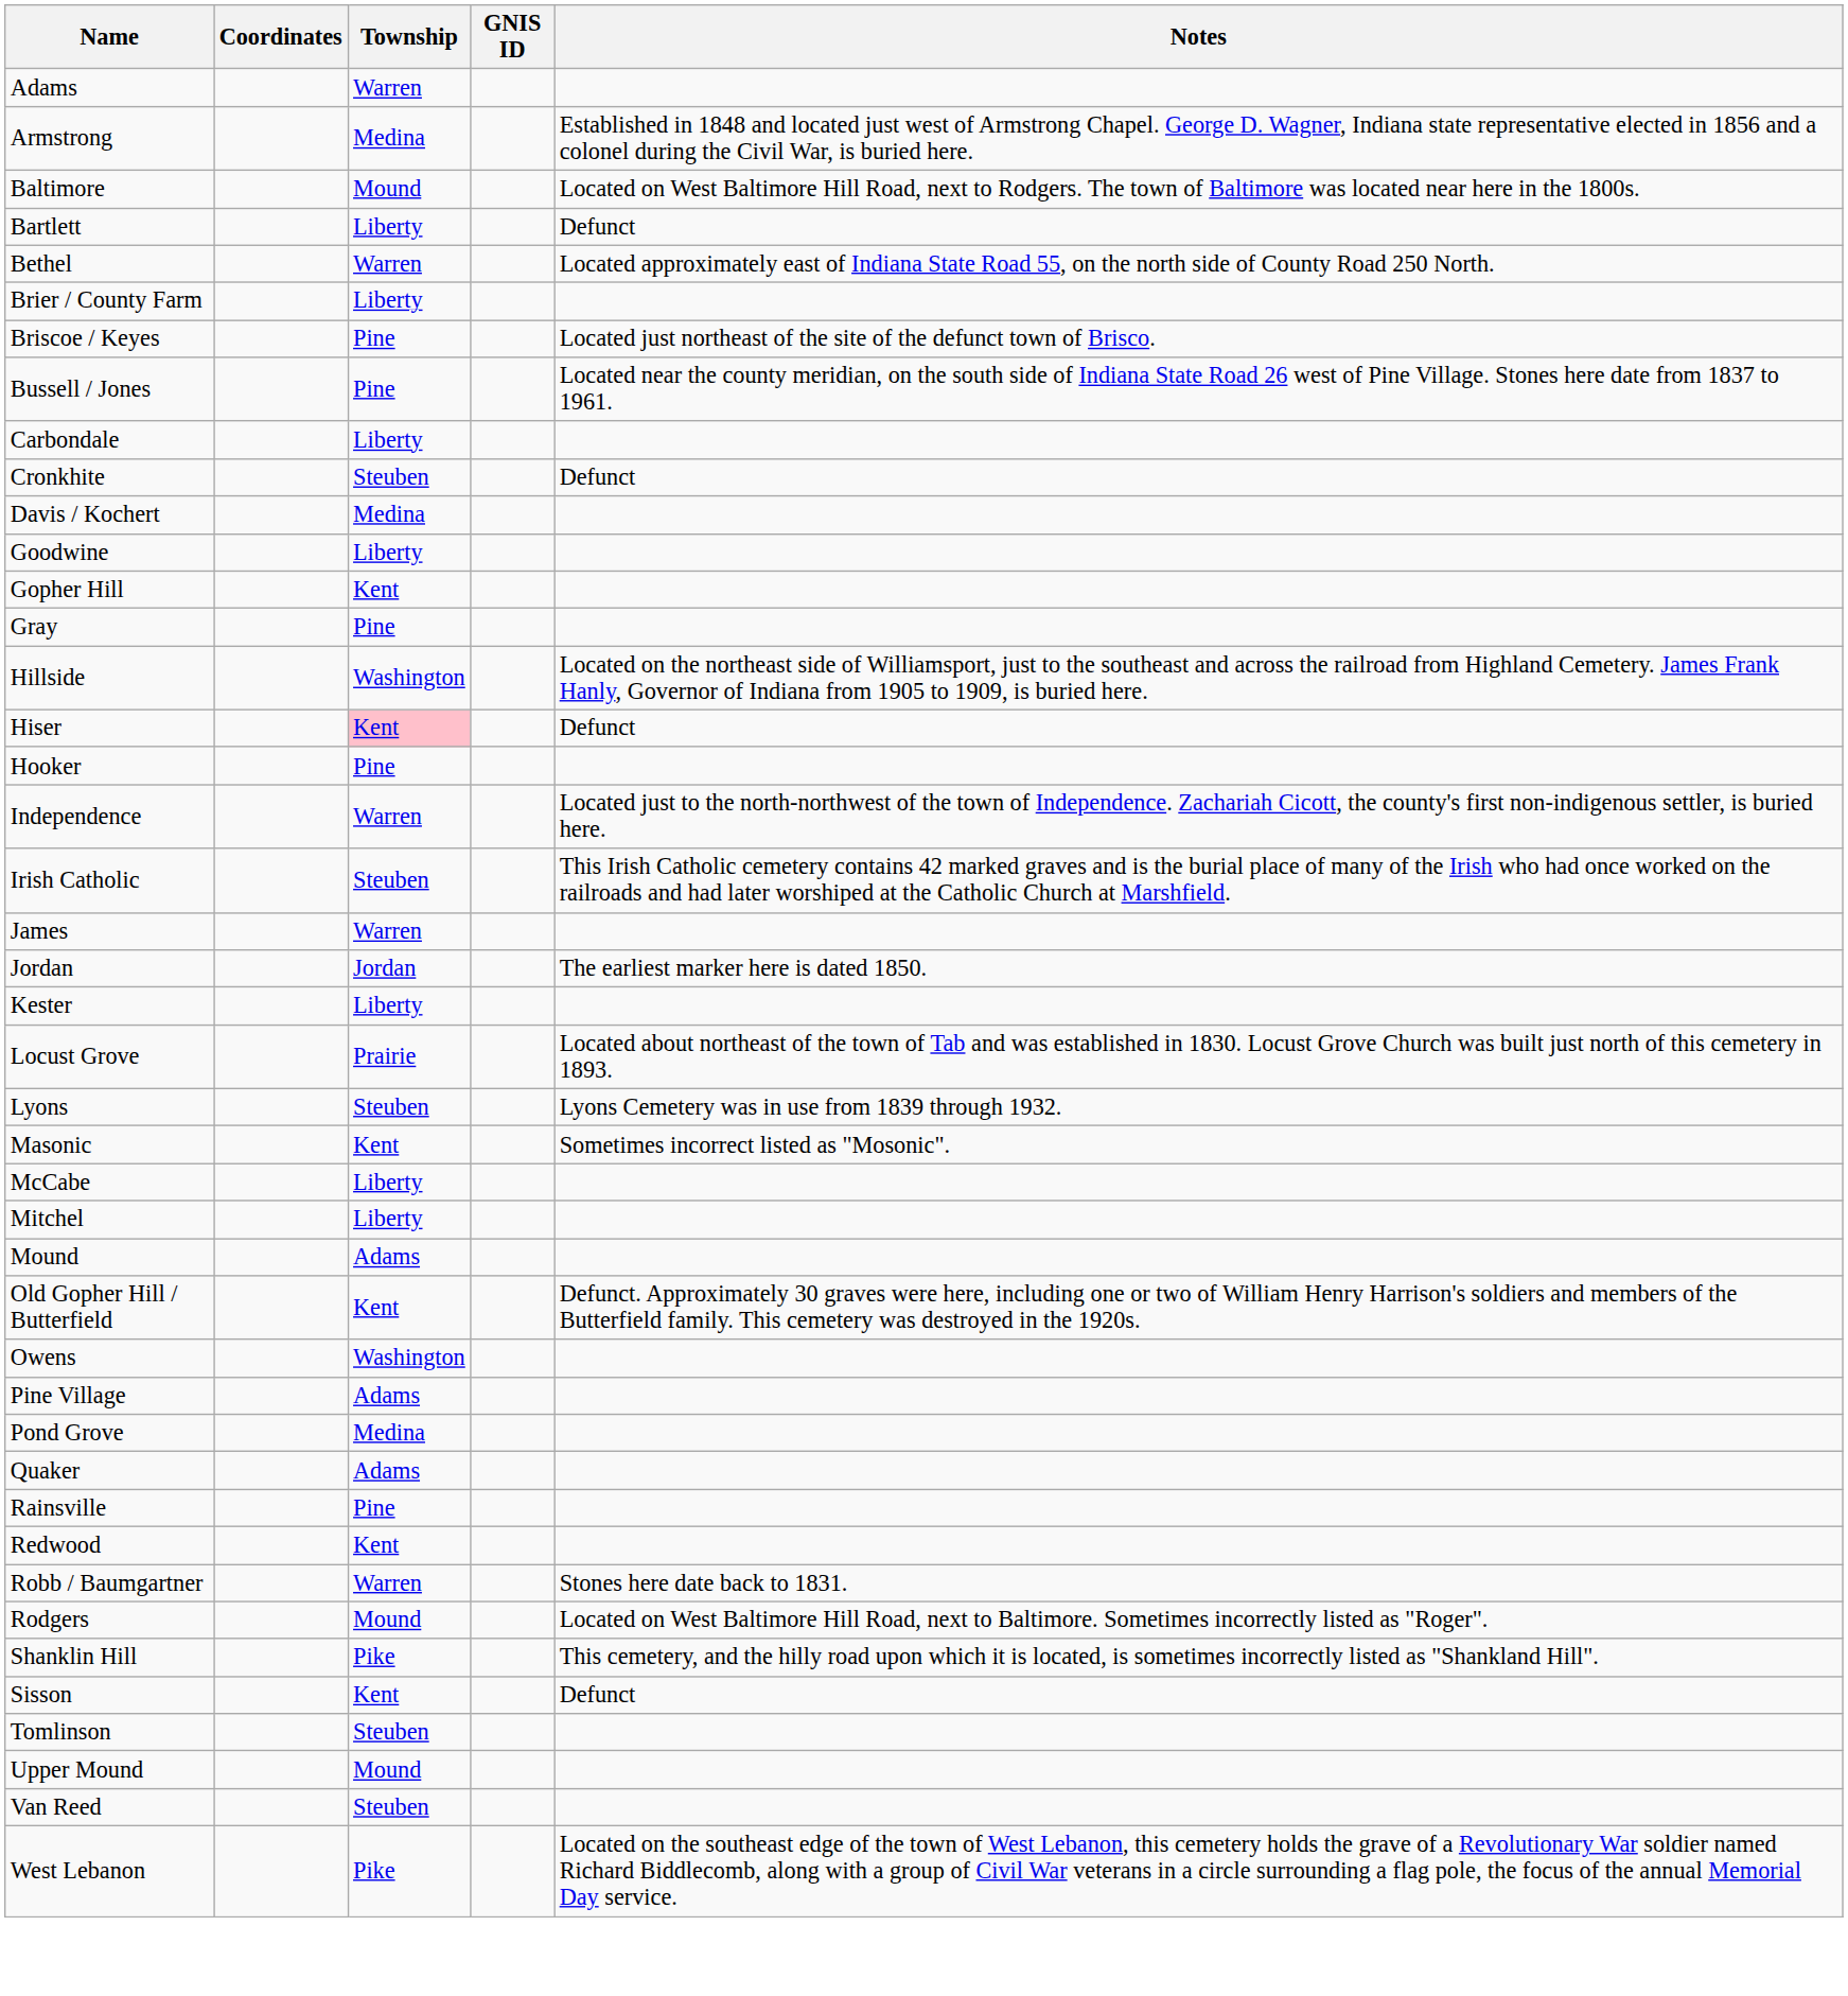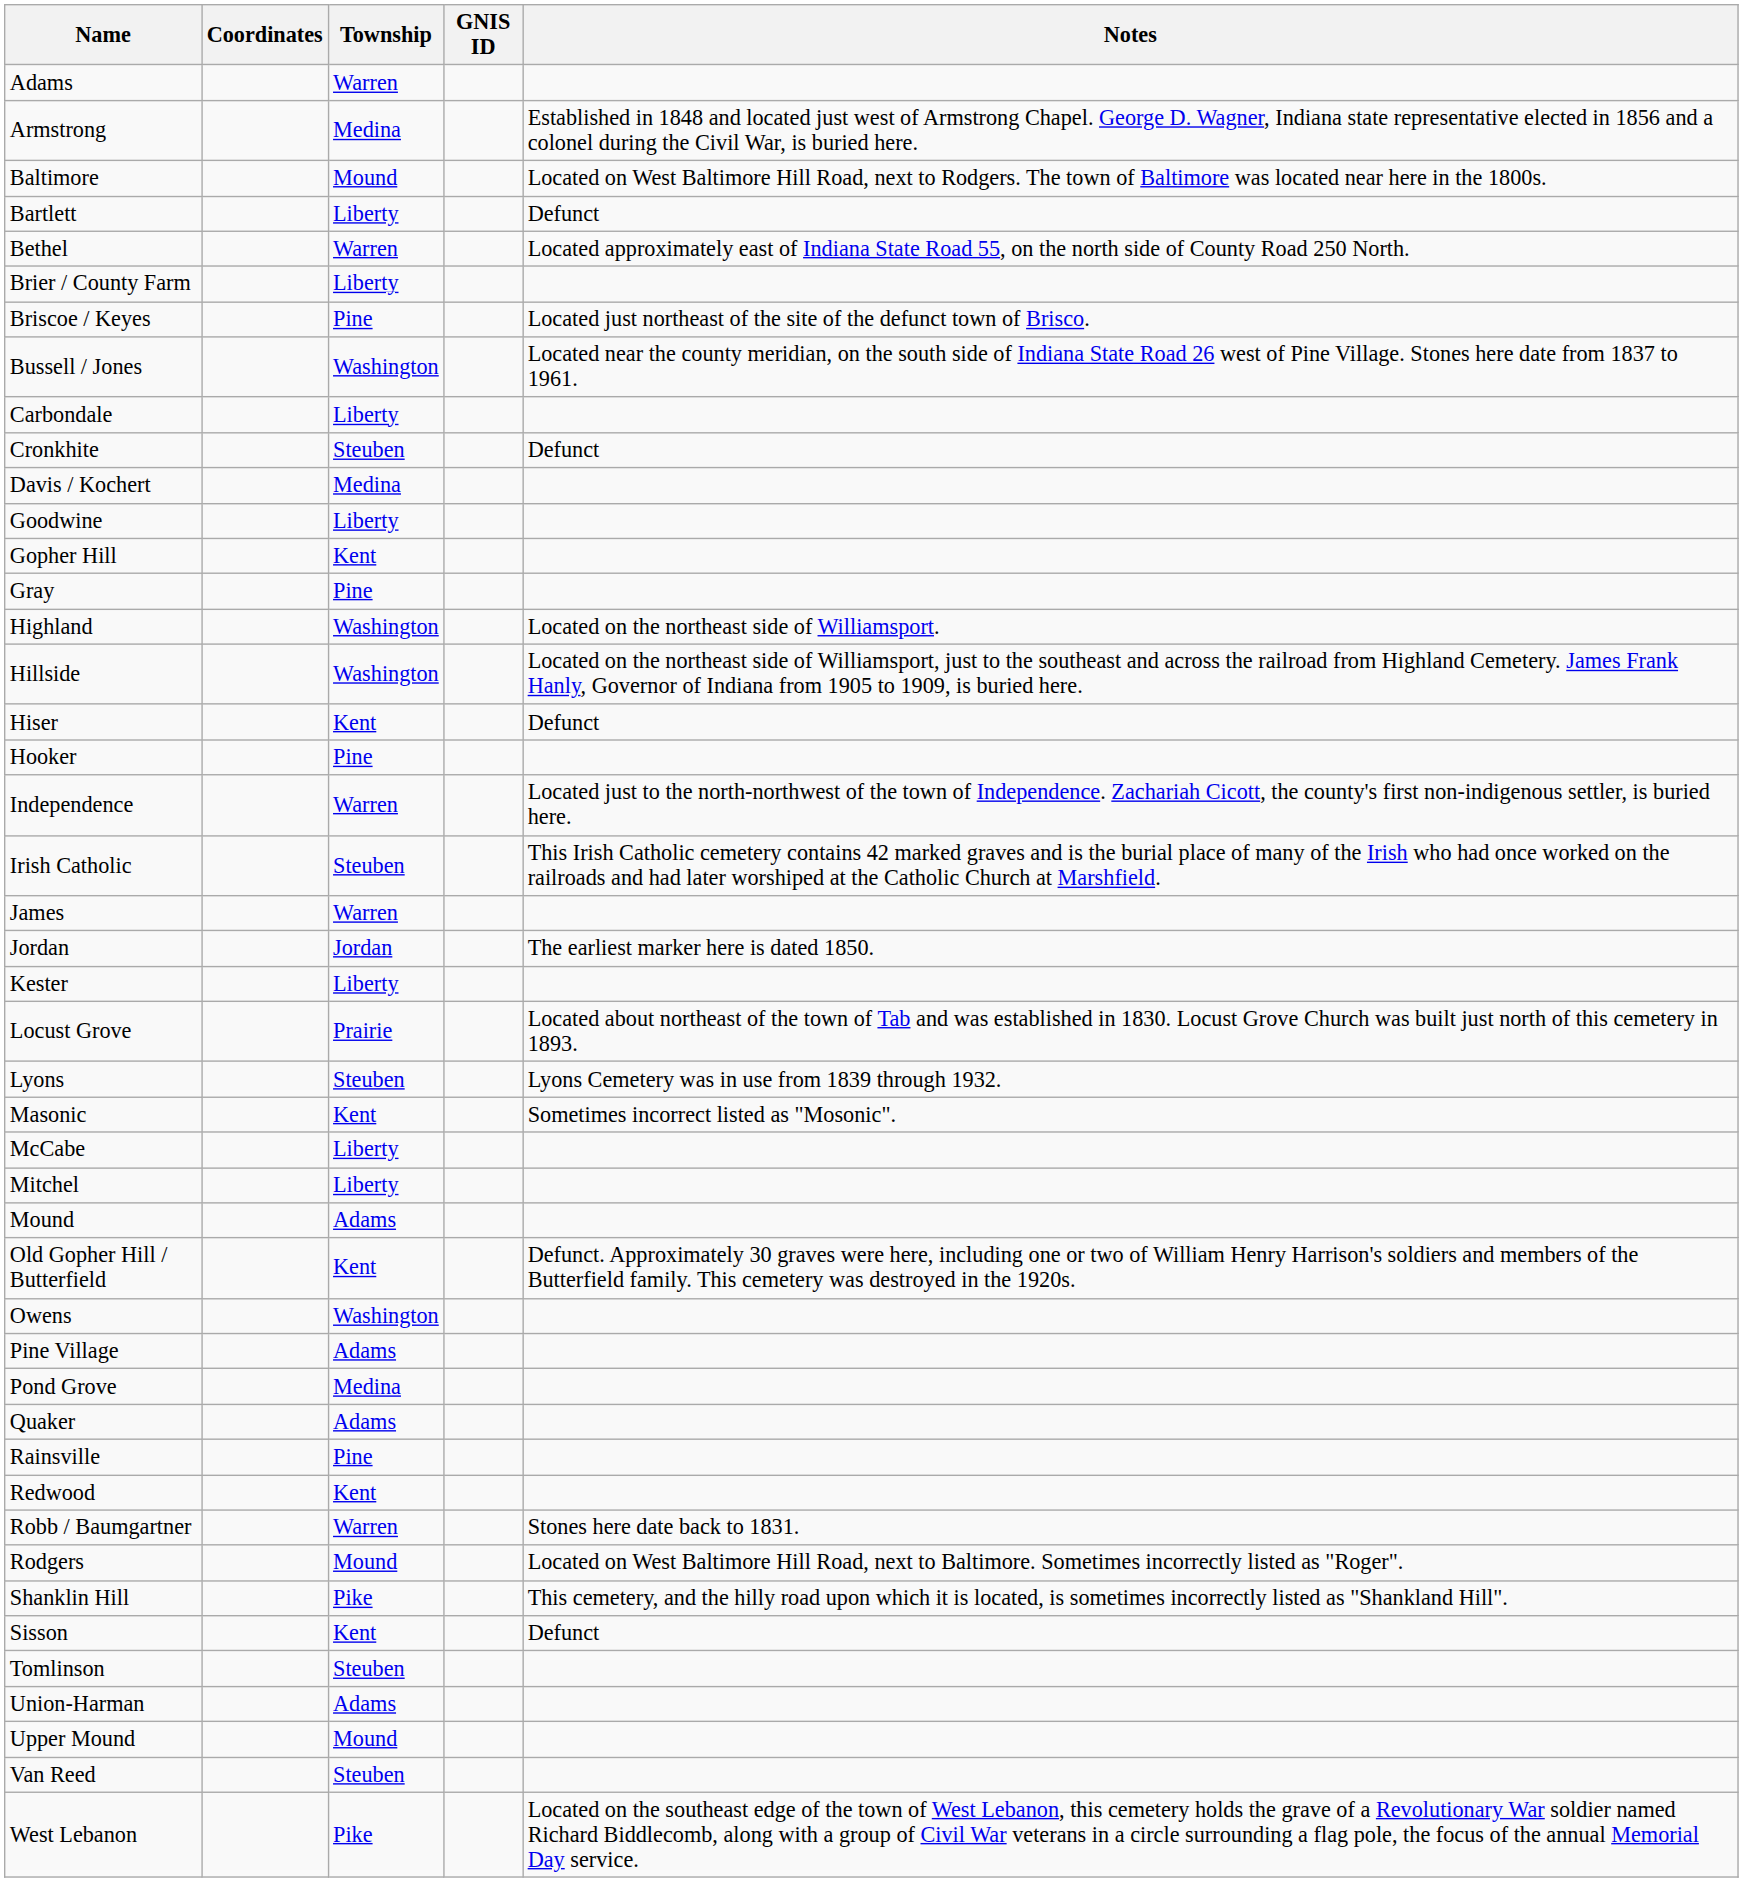 <table class="wikitable sortable" border="1">
 <tr>
 <th scope="col">Name</th>
 <th scope="col" class="unsortable">Coordinates</th>
 <th scope="col">Township</th>
 <th scope="col">GNIS ID</th>
 <th scope="col" class="unsortable">Notes</th>
 </tr>
 <tr>
 <td>Adams</td>
 <td></td>
 <td><a href='#'>Warren</a></td>
 <td></td>
 <td></td>
 </tr>
 <tr>
 <td>Armstrong</td>
 <td></td>
 <td><a href='#'>Medina</a></td>
 <td></td>
 <td>Established in 1848 and located just west of Armstrong Chapel. <a href='#'>George D. Wagner</a>, Indiana state representative elected in 1856 and a colonel during the Civil War, is buried here.</td>
 </tr>
 <tr>
 <td>Baltimore</td>
 <td></td>
 <td><a href='#'>Mound</a></td>
 <td></td>
 <td>Located on West Baltimore Hill Road, next to Rodgers.  The town of <a href='#'>Baltimore</a> was located near here in the 1800s.</td>
 </tr>
 <tr>
 <td>Bartlett</td>
 <td></td>
 <td><a href='#'>Liberty</a></td>
 <td></td>
 <td>Defunct</td>
 </tr>
 <tr>
 <td>Bethel</td>
 <td></td>
 <td><a href='#'>Warren</a></td>
 <td></td>
 <td>Located approximately  east of <a href='#'>Indiana State Road 55</a>, on the north side of County Road 250 North.</td>
 </tr>
 <tr>
 <td>Brier / County Farm</td>
 <td></td>
 <td><a href='#'>Liberty</a></td>
 <td></td>
 <td></td>
 </tr>
 <tr>
 <td>Briscoe / Keyes</td>
 <td></td>
 <td><a href='#'>Pine</a></td>
 <td></td>
 <td>Located just northeast of the site of the defunct town of <a href='#'>Brisco</a>.</td>
 </tr>
 <tr>
 <td>Bussell / Jones</td>
 <td></td>
-<td><a href='#'>Pine</a></td>
+<td><a href='#'>Washington</a></td>
 <td></td>
 <td>Located near the county meridian, on the south side of <a href='#'>Indiana State Road 26</a> west of Pine Village. Stones here date from 1837 to 1961.</td>
 </tr>
 <tr>
 <td>Carbondale</td>
 <td></td>
 <td><a href='#'>Liberty</a></td>
 <td></td>
 <td></td>
 </tr>
 <tr>
 <td>Cronkhite</td>
 <td></td>
 <td><a href='#'>Steuben</a></td>
 <td></td>
 <td>Defunct</td>
 </tr>
 <tr>
 <td>Davis / Kochert</td>
 <td></td>
 <td><a href='#'>Medina</a></td>
 <td></td>
 <td></td>
 </tr>
 <tr>
 <td>Goodwine</td>
 <td></td>
 <td><a href='#'>Liberty</a></td>
 <td></td>
 <td></td>
 </tr>
 <tr>
 <td>Gopher Hill</td>
 <td></td>
 <td><a href='#'>Kent</a></td>
 <td></td>
 <td></td>
 </tr>
 <tr>
 <td>Gray</td>
 <td></td>
 <td><a href='#'>Pine</a></td>
 <td></td>
 <td></td>
 </tr>
 <tr>
+<td>Highland</td>
+<td></td>
+<td><a href='#'>Washington</a></td>
+<td></td>
+<td>Located on the northeast side of <a href='#'>Williamsport</a>.</td>
+</tr>
+<tr>
 <td>Hillside</td>
 <td></td>
 <td><a href='#'>Washington</a></td>
 <td></td>
 <td>Located on the northeast side of Williamsport, just to the southeast and across the railroad from Highland Cemetery.  <a href='#'>James Frank Hanly</a>, Governor of Indiana from 1905 to 1909, is buried here.</td>
 </tr>
 <tr>
 <td>Hiser</td>
 <td></td>
-<td style="background: pink;"><a href='#'>Kent</a></td>
+<td><a href='#'>Kent</a></td>
 <td></td>
 <td>Defunct</td>
 </tr>
 <tr>
 <td>Hooker</td>
 <td></td>
 <td><a href='#'>Pine</a></td>
 <td></td>
 <td></td>
 </tr>
 <tr>
 <td>Independence</td>
 <td></td>
 <td><a href='#'>Warren</a></td>
 <td></td>
 <td>Located just to the north-northwest of the town of <a href='#'>Independence</a>. <a href='#'>Zachariah Cicott</a>, the county's first non-indigenous settler, is buried here.</td>
 </tr>
 <tr>
 <td>Irish Catholic</td>
 <td></td>
 <td><a href='#'>Steuben</a></td>
 <td></td>
 <td>This Irish Catholic cemetery contains 42 marked graves and is the burial place of many of the <a href='#'>Irish</a> who had once worked on the railroads and had later worshiped at the Catholic Church at <a href='#'>Marshfield</a>.</td>
 </tr>
 <tr>
 <td>James</td>
 <td></td>
 <td><a href='#'>Warren</a></td>
 <td></td>
 <td></td>
 </tr>
 <tr>
 <td>Jordan</td>
 <td></td>
 <td><a href='#'>Jordan</a></td>
 <td></td>
 <td>The earliest marker here is dated 1850.</td>
 </tr>
 <tr>
 <td>Kester</td>
 <td></td>
 <td><a href='#'>Liberty</a></td>
 <td></td>
 <td></td>
 </tr>
 <tr>
 <td>Locust Grove</td>
 <td></td>
 <td><a href='#'>Prairie</a></td>
 <td></td>
 <td>Located about  northeast of the town of <a href='#'>Tab</a> and was established in 1830. Locust Grove Church was built just north of this cemetery in 1893.</td>
 </tr>
 <tr>
 <td>Lyons</td>
 <td></td>
 <td><a href='#'>Steuben</a></td>
 <td></td>
 <td>Lyons Cemetery was in use from 1839 through 1932.</td>
 </tr>
 <tr>
 <td>Masonic</td>
 <td></td>
 <td><a href='#'>Kent</a></td>
 <td></td>
 <td>Sometimes incorrect listed as "Mosonic".</td>
 </tr>
 <tr>
 <td>McCabe</td>
 <td></td>
 <td><a href='#'>Liberty</a></td>
 <td></td>
 <td></td>
 </tr>
 <tr>
 <td>Mitchel</td>
 <td></td>
 <td><a href='#'>Liberty</a></td>
 <td></td>
 <td></td>
 </tr>
 <tr>
 <td>Mound</td>
 <td></td>
 <td><a href='#'>Adams</a></td>
 <td></td>
 <td></td>
 </tr>
 <tr>
 <td>Old Gopher Hill / Butterfield</td>
 <td></td>
 <td><a href='#'>Kent</a></td>
 <td></td>
 <td>Defunct. Approximately 30 graves were here, including one or two of William Henry Harrison's soldiers and members of the Butterfield family.  This cemetery was destroyed in the 1920s.</td>
 </tr>
 <tr>
 <td>Owens</td>
 <td></td>
 <td><a href='#'>Washington</a></td>
 <td></td>
 <td></td>
 </tr>
 <tr>
 <td>Pine Village</td>
 <td></td>
 <td><a href='#'>Adams</a></td>
 <td></td>
 <td></td>
 </tr>
 <tr>
 <td>Pond Grove</td>
 <td></td>
 <td><a href='#'>Medina</a></td>
 <td></td>
 <td></td>
 </tr>
 <tr>
 <td>Quaker</td>
 <td></td>
 <td><a href='#'>Adams</a></td>
 <td></td>
 <td></td>
 </tr>
 <tr>
 <td>Rainsville</td>
 <td></td>
 <td><a href='#'>Pine</a></td>
 <td></td>
 <td></td>
 </tr>
 <tr>
 <td>Redwood</td>
 <td></td>
 <td><a href='#'>Kent</a></td>
 <td></td>
 <td></td>
 </tr>
 <tr>
 <td>Robb / Baumgartner</td>
 <td></td>
 <td><a href='#'>Warren</a></td>
 <td></td>
 <td>Stones here date back to 1831.</td>
 </tr>
 <tr>
 <td>Rodgers</td>
 <td></td>
 <td><a href='#'>Mound</a></td>
 <td></td>
 <td>Located on West Baltimore Hill Road, next to Baltimore.  Sometimes incorrectly listed as "Roger".</td>
 </tr>
 <tr>
 <td>Shanklin Hill</td>
 <td></td>
 <td><a href='#'>Pike</a></td>
 <td></td>
 <td>This cemetery, and the hilly road upon which it is located, is sometimes incorrectly listed as "Shankland Hill".</td>
 </tr>
 <tr>
 <td>Sisson</td>
 <td></td>
 <td><a href='#'>Kent</a></td>
 <td></td>
 <td>Defunct</td>
 </tr>
 <tr>
 <td>Tomlinson</td>
 <td></td>
 <td><a href='#'>Steuben</a></td>
 <td></td>
 <td></td>
 </tr>
 <tr>
+<td>Union-Harman</td>
+<td></td>
+<td><a href='#'>Adams</a></td>
+<td></td>
+<td></td>
+</tr>
+<tr>
 <td>Upper Mound</td>
 <td></td>
 <td><a href='#'>Mound</a></td>
 <td></td>
 <td></td>
 </tr>
 <tr>
 <td>Van Reed</td>
 <td></td>
 <td><a href='#'>Steuben</a></td>
 <td></td>
 <td></td>
 </tr>
 <tr>
 <td>West Lebanon</td>
 <td></td>
 <td><a href='#'>Pike</a></td>
 <td></td>
 <td>Located on the southeast edge of the town of <a href='#'>West Lebanon</a>, this cemetery holds the grave of a <a href='#'>Revolutionary War</a> soldier named Richard Biddlecomb, along with a group of <a href='#'>Civil War</a> veterans in a circle surrounding a flag pole, the focus of the annual <a href='#'>Memorial Day</a> service.</td>
 </tr>
 </table>
